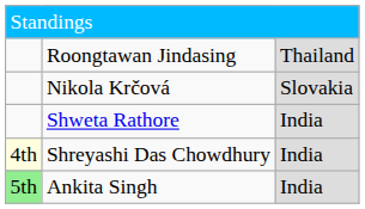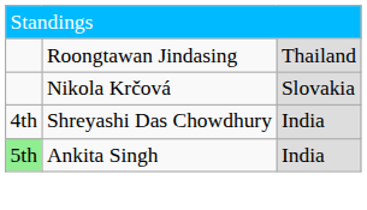 <table class="wikitable">
 <tr>
 <td colspan="3" style="background:#00baff;color:#fff">Standings</td>
 </tr>
 <tr>
 <td></td>
 <td>Roongtawan Jindasing</td>
 <td style="background:#dddddd"> Thailand</td>
 </tr>
 <tr>
 <td></td>
 <td>Nikola Krčová</td>
 <td style="background:#dddddd"> Slovakia</td>
 </tr>
 <tr>
-<td></td>
-<td><a href='#'>Shweta Rathore</a></td>
-<td style="background:#dddddd"> India</td>
-</tr>
-<tr>
-<td style="background: lightyellow;">4th</td>
+<td>4th</td>
 <td>Shreyashi Das Chowdhury</td>
 <td style="background:#dddddd"> India</td>
 </tr>
 <tr>
 <td style="background: lightgreen;">5th</td>
 <td>Ankita Singh</td>
 <td style="background:#dddddd"> India</td>
 </tr>
 </table>
